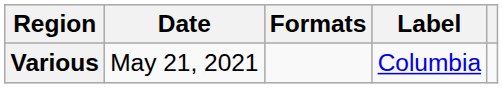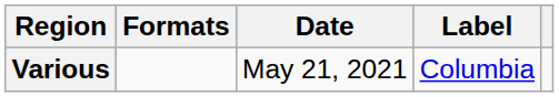 <table class="wikitable plainrowheaders">
 <tr>
 <th scope="col">Region</th>
+<th scope="col">Formats</th>
 <th scope="col">Date</th>
-<th scope="col">Formats</th>
 <th scope="col">Label</th>
 <th scope="col"></th>
 </tr>
 <tr>
 <th scope="row">Various</th>
+<td></td>
 <td>May 21, 2021</td>
-<td></td>
 <td><a href='#'>Columbia</a></td>
 <td style="text-align:center;"></td>
 </tr>
 </table>
